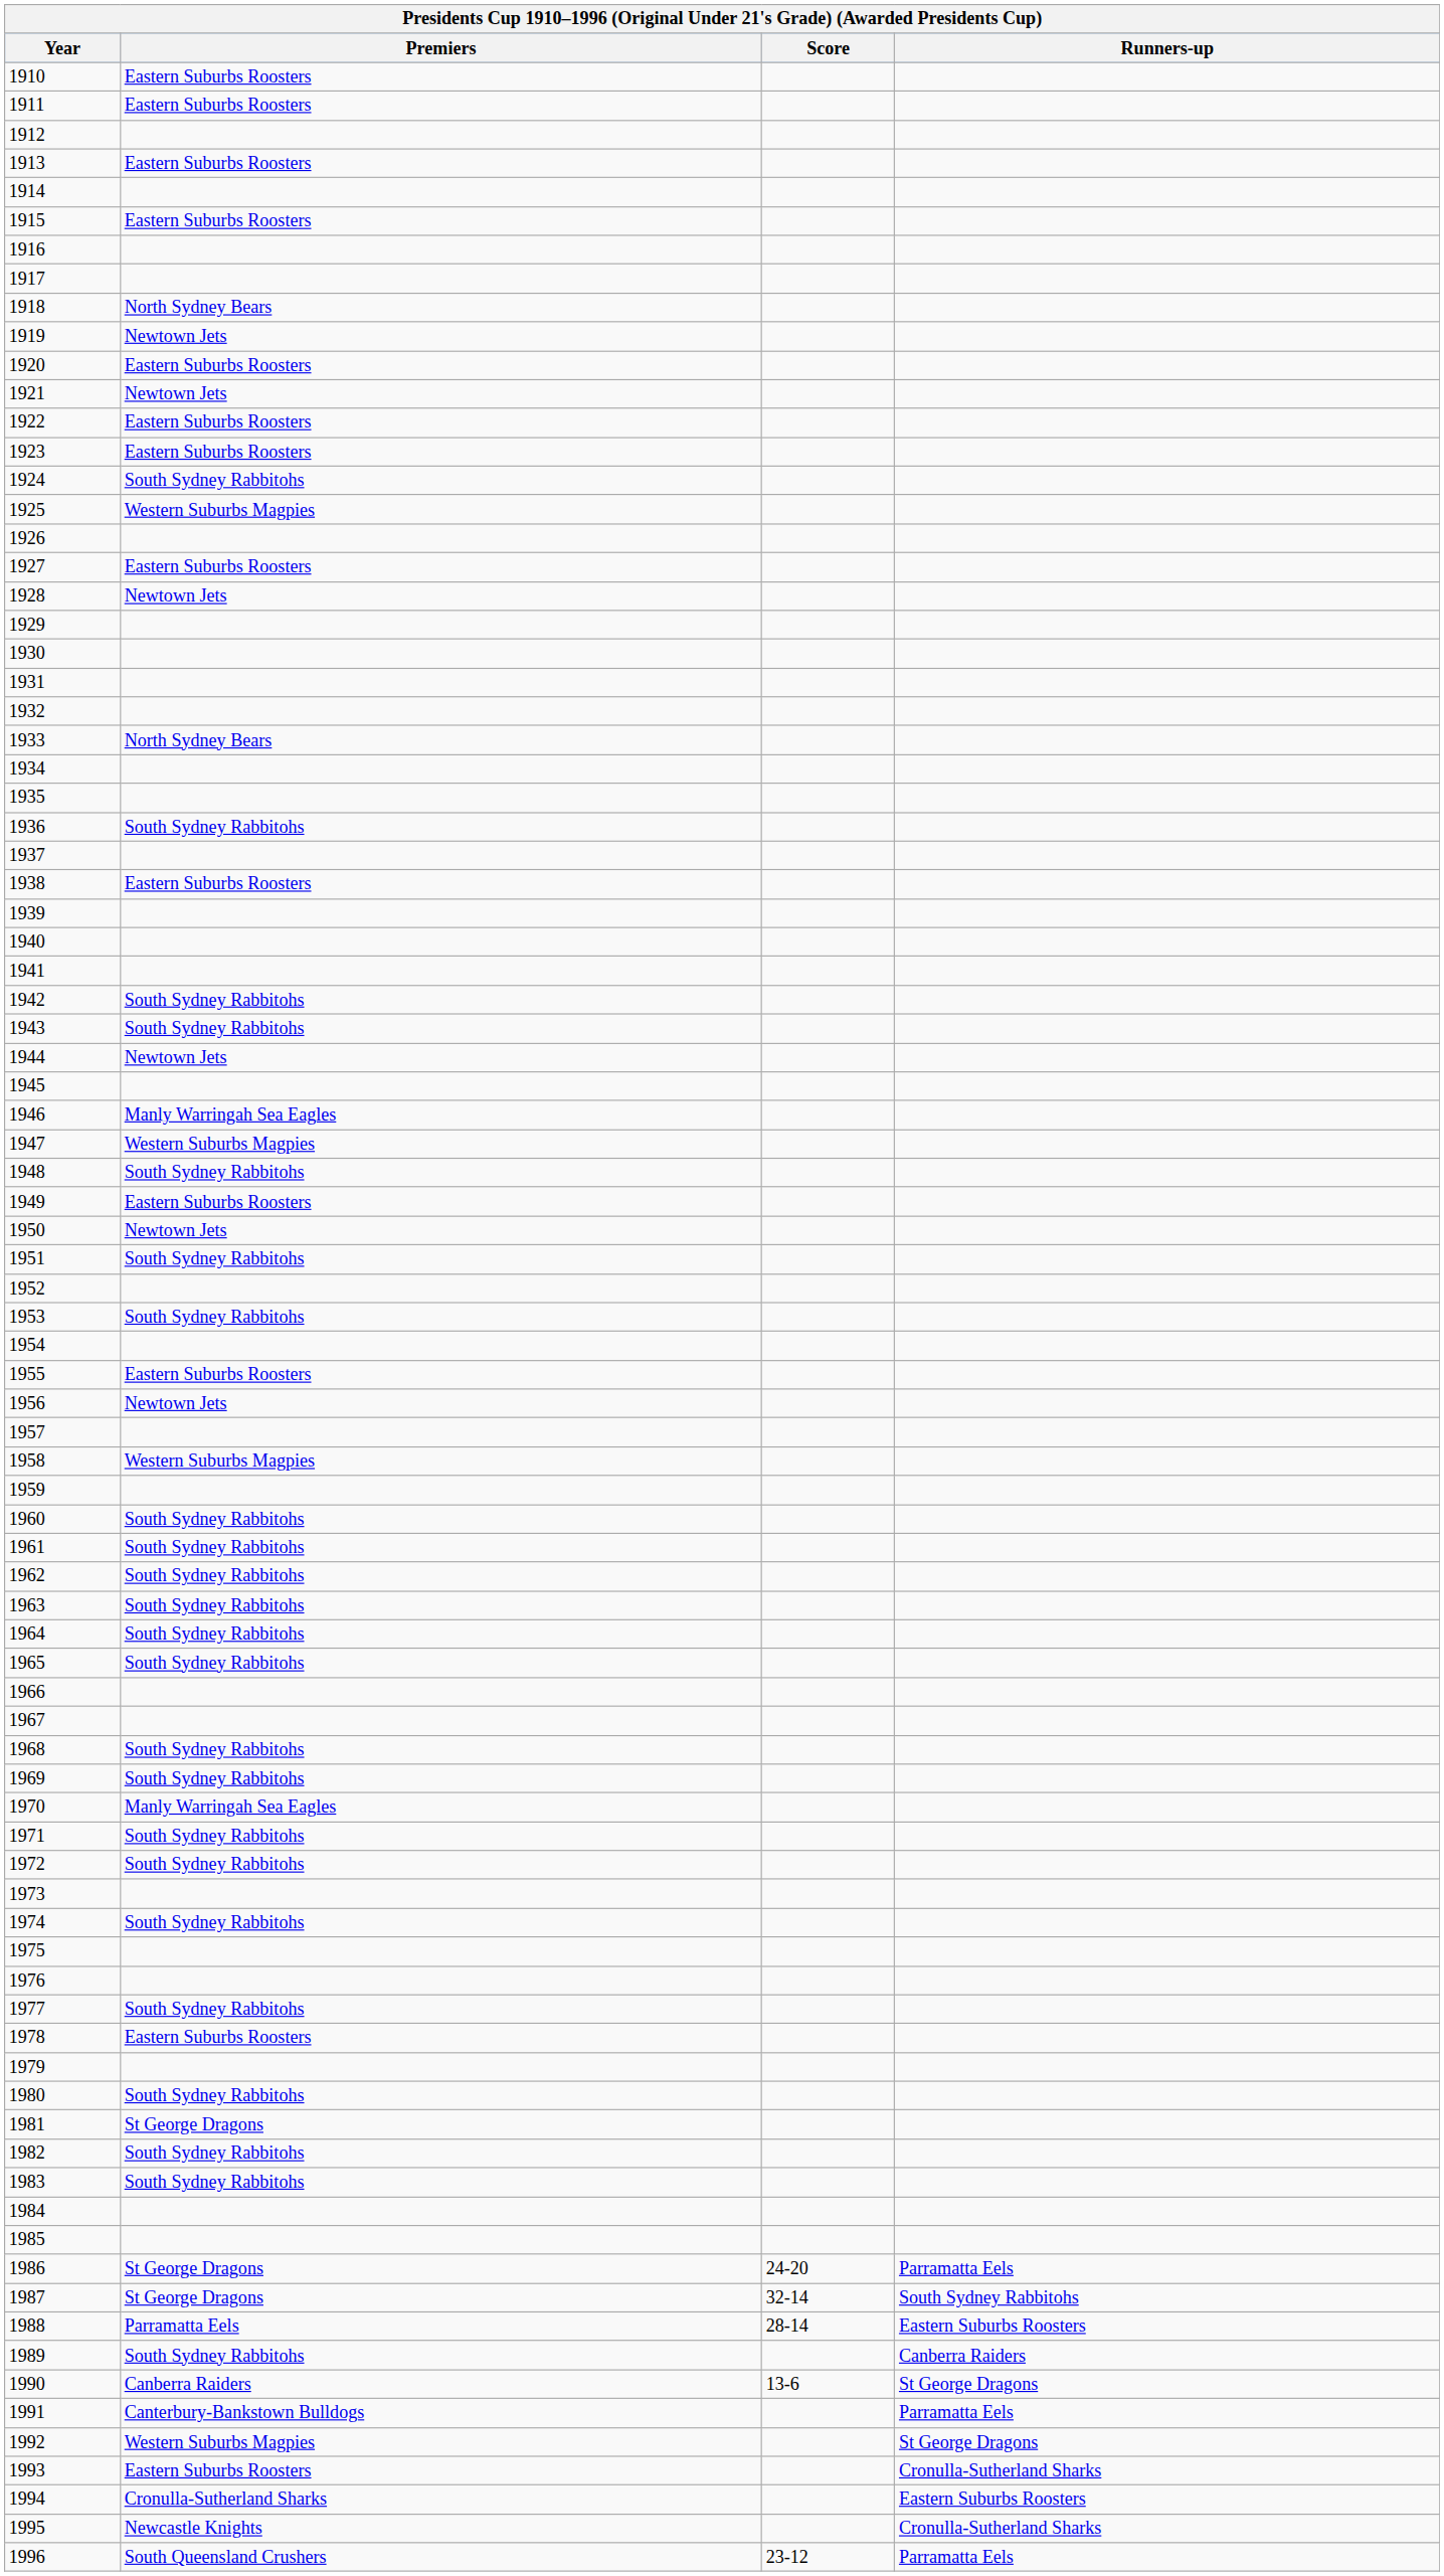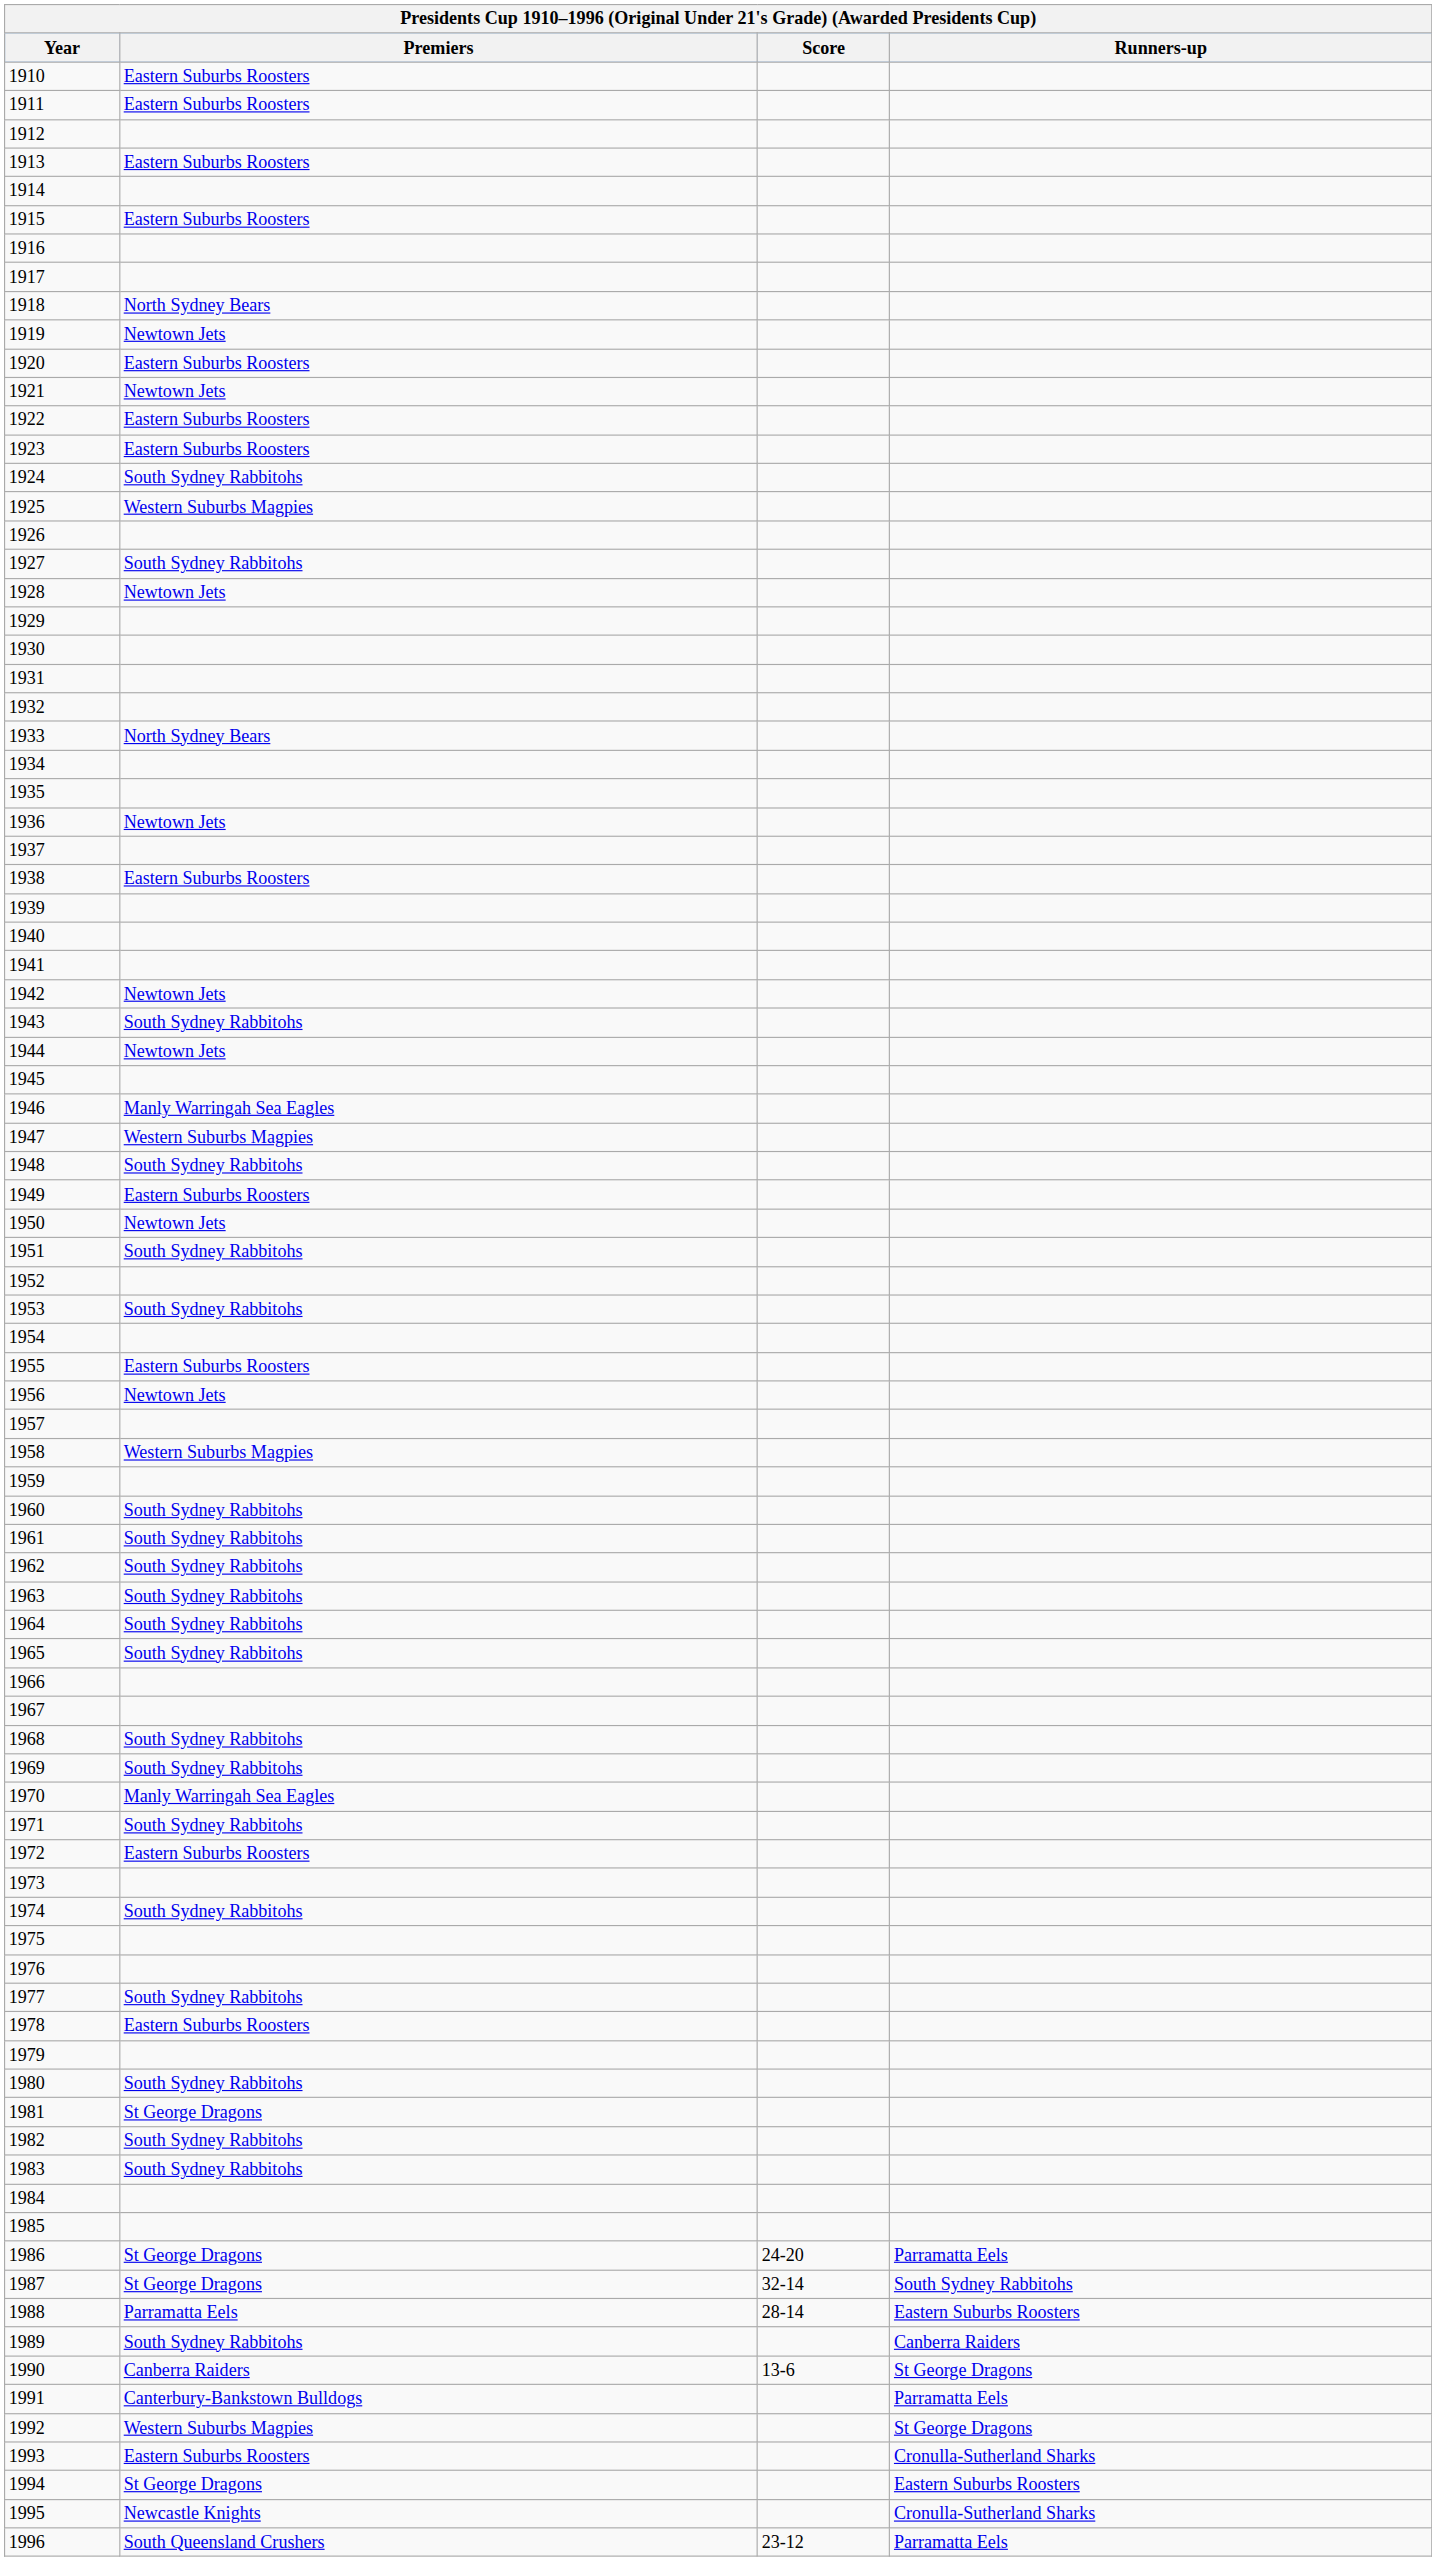 <table class="wikitable mw-collapsible mw-collapsed" cellspacing="0" cellpadding="6" border="1" style="border-collapse:collapse; width:100%;">
 <tr>
 <th colspan="4">Presidents Cup 1910–1996 (Original Under 21's Grade) (Awarded Presidents Cup)</th>
 </tr>
 <tr style="background:#5ca1ed;">
 <th>Year</th>
 <th>Premiers</th>
 <th>Score</th>
 <th>Runners-up</th>
 </tr>
 <tr>
 <td>1910</td>
 <td> <a href='#'>Eastern Suburbs Roosters</a></td>
 <td></td>
 <td></td>
 </tr>
 <tr>
 <td>1911</td>
 <td> <a href='#'>Eastern Suburbs Roosters</a></td>
 <td></td>
 <td></td>
 </tr>
 <tr>
 <td>1912</td>
 <td></td>
 <td></td>
 <td></td>
 </tr>
 <tr>
 <td>1913</td>
 <td> <a href='#'>Eastern Suburbs Roosters</a></td>
 <td></td>
 <td></td>
 </tr>
 <tr>
 <td>1914</td>
 <td></td>
 <td></td>
 <td></td>
 </tr>
 <tr>
 <td>1915</td>
 <td> <a href='#'>Eastern Suburbs Roosters</a></td>
 <td></td>
 <td></td>
 </tr>
 <tr>
 <td>1916</td>
 <td></td>
 <td></td>
 <td></td>
 </tr>
 <tr>
 <td>1917</td>
 <td></td>
 <td></td>
 <td></td>
 </tr>
 <tr>
 <td>1918</td>
 <td> <a href='#'>North Sydney Bears</a></td>
 <td></td>
 <td></td>
 </tr>
 <tr>
 <td>1919</td>
 <td> <a href='#'>Newtown Jets</a></td>
 <td></td>
 <td></td>
 </tr>
 <tr>
 <td>1920</td>
 <td> <a href='#'>Eastern Suburbs Roosters</a></td>
 <td></td>
 <td></td>
 </tr>
 <tr>
 <td>1921</td>
 <td> <a href='#'>Newtown Jets</a></td>
 <td></td>
 <td></td>
 </tr>
 <tr>
 <td>1922</td>
 <td> <a href='#'>Eastern Suburbs Roosters</a></td>
 <td></td>
 <td></td>
 </tr>
 <tr>
 <td>1923</td>
 <td> <a href='#'>Eastern Suburbs Roosters</a></td>
 <td></td>
 <td></td>
 </tr>
 <tr>
 <td>1924</td>
 <td> <a href='#'>South Sydney Rabbitohs</a></td>
 <td></td>
 <td></td>
 </tr>
 <tr>
 <td>1925</td>
 <td> <a href='#'>Western Suburbs Magpies</a></td>
 <td></td>
 <td></td>
 </tr>
 <tr>
 <td>1926</td>
 <td></td>
 <td></td>
 <td></td>
 </tr>
 <tr>
 <td>1927</td>
-<td> <a href='#'>Eastern Suburbs Roosters</a></td>
+<td> <a href='#'>South Sydney Rabbitohs</a></td>
 <td></td>
 <td></td>
 </tr>
 <tr>
 <td>1928</td>
 <td> <a href='#'>Newtown Jets</a></td>
 <td></td>
 <td></td>
 </tr>
 <tr>
 <td>1929</td>
 <td></td>
 <td></td>
 <td></td>
 </tr>
 <tr>
 <td>1930</td>
 <td></td>
 <td></td>
 <td></td>
 </tr>
 <tr>
 <td>1931</td>
 <td></td>
 <td></td>
 <td></td>
 </tr>
 <tr>
 <td>1932</td>
 <td></td>
 <td></td>
 <td></td>
 </tr>
 <tr>
 <td>1933</td>
 <td> <a href='#'>North Sydney Bears</a></td>
 <td></td>
 <td></td>
 </tr>
 <tr>
 <td>1934</td>
 <td></td>
 <td></td>
 <td></td>
 </tr>
 <tr>
 <td>1935</td>
 <td></td>
 <td></td>
 <td></td>
 </tr>
 <tr>
 <td>1936</td>
-<td> <a href='#'>South Sydney Rabbitohs</a></td>
+<td> <a href='#'>Newtown Jets</a></td>
 <td></td>
 <td></td>
 </tr>
 <tr>
 <td>1937</td>
 <td></td>
 <td></td>
 <td></td>
 </tr>
 <tr>
 <td>1938</td>
 <td> <a href='#'>Eastern Suburbs Roosters</a></td>
 <td></td>
 <td></td>
 </tr>
 <tr>
 <td>1939</td>
 <td></td>
 <td></td>
 <td></td>
 </tr>
 <tr>
 <td>1940</td>
 <td></td>
 <td></td>
 <td></td>
 </tr>
 <tr>
 <td>1941</td>
 <td></td>
 <td></td>
 <td></td>
 </tr>
 <tr>
 <td>1942</td>
-<td> <a href='#'>South Sydney Rabbitohs</a></td>
+<td> <a href='#'>Newtown Jets</a></td>
 <td></td>
 <td></td>
 </tr>
 <tr>
 <td>1943</td>
 <td> <a href='#'>South Sydney Rabbitohs</a></td>
 <td></td>
 <td></td>
 </tr>
 <tr>
 <td>1944</td>
 <td> <a href='#'>Newtown Jets</a></td>
 <td></td>
 <td></td>
 </tr>
 <tr>
 <td>1945</td>
 <td></td>
 <td></td>
 <td></td>
 </tr>
 <tr>
 <td>1946</td>
 <td> <a href='#'>Manly Warringah Sea Eagles</a></td>
 <td></td>
 <td></td>
 </tr>
 <tr>
 <td>1947</td>
 <td> <a href='#'>Western Suburbs Magpies</a></td>
 <td></td>
 <td></td>
 </tr>
 <tr>
 <td>1948</td>
 <td> <a href='#'>South Sydney Rabbitohs</a></td>
 <td></td>
 <td></td>
 </tr>
 <tr>
 <td>1949</td>
 <td> <a href='#'>Eastern Suburbs Roosters</a></td>
 <td></td>
 <td></td>
 </tr>
 <tr>
 <td>1950</td>
 <td> <a href='#'>Newtown Jets</a></td>
 <td></td>
 <td></td>
 </tr>
 <tr>
 <td>1951</td>
 <td> <a href='#'>South Sydney Rabbitohs</a></td>
 <td></td>
 <td></td>
 </tr>
 <tr>
 <td>1952</td>
 <td></td>
 <td></td>
 <td></td>
 </tr>
 <tr>
 <td>1953</td>
 <td> <a href='#'>South Sydney Rabbitohs</a></td>
 <td></td>
 <td></td>
 </tr>
 <tr>
 <td>1954</td>
 <td></td>
 <td></td>
 <td></td>
 </tr>
 <tr>
 <td>1955</td>
 <td> <a href='#'>Eastern Suburbs Roosters</a></td>
 <td></td>
 <td></td>
 </tr>
 <tr>
 <td>1956</td>
 <td> <a href='#'>Newtown Jets</a></td>
 <td></td>
 <td></td>
 </tr>
 <tr>
 <td>1957</td>
 <td></td>
 <td></td>
 <td></td>
 </tr>
 <tr>
 <td>1958</td>
 <td> <a href='#'>Western Suburbs Magpies</a></td>
 <td></td>
 <td></td>
 </tr>
 <tr>
 <td>1959</td>
 <td></td>
 <td></td>
 <td></td>
 </tr>
 <tr>
 <td>1960</td>
 <td> <a href='#'>South Sydney Rabbitohs</a></td>
 <td></td>
 <td></td>
 </tr>
 <tr>
 <td>1961</td>
 <td> <a href='#'>South Sydney Rabbitohs</a></td>
 <td></td>
 <td></td>
 </tr>
 <tr>
 <td>1962</td>
 <td> <a href='#'>South Sydney Rabbitohs</a></td>
 <td></td>
 <td></td>
 </tr>
 <tr>
 <td>1963</td>
 <td> <a href='#'>South Sydney Rabbitohs</a></td>
 <td></td>
 <td></td>
 </tr>
 <tr>
 <td>1964</td>
 <td> <a href='#'>South Sydney Rabbitohs</a></td>
 <td></td>
 <td></td>
 </tr>
 <tr>
 <td>1965</td>
 <td> <a href='#'>South Sydney Rabbitohs</a></td>
 <td></td>
 <td></td>
 </tr>
 <tr>
 <td>1966</td>
 <td></td>
 <td></td>
 <td></td>
 </tr>
 <tr>
 <td>1967</td>
 <td></td>
 <td></td>
 <td></td>
 </tr>
 <tr>
 <td>1968</td>
 <td> <a href='#'>South Sydney Rabbitohs</a></td>
 <td></td>
 <td></td>
 </tr>
 <tr>
 <td>1969</td>
 <td> <a href='#'>South Sydney Rabbitohs</a></td>
 <td></td>
 <td></td>
 </tr>
 <tr>
 <td>1970</td>
 <td> <a href='#'>Manly Warringah Sea Eagles</a></td>
 <td></td>
 <td></td>
 </tr>
 <tr>
 <td>1971</td>
 <td> <a href='#'>South Sydney Rabbitohs</a></td>
 <td></td>
 <td></td>
 </tr>
 <tr>
 <td>1972</td>
-<td> <a href='#'>South Sydney Rabbitohs</a></td>
+<td> <a href='#'>Eastern Suburbs Roosters</a></td>
 <td></td>
 <td></td>
 </tr>
 <tr>
 <td>1973</td>
 <td></td>
 <td></td>
 <td></td>
 </tr>
 <tr>
 <td>1974</td>
 <td> <a href='#'>South Sydney Rabbitohs</a></td>
 <td></td>
 <td></td>
 </tr>
 <tr>
 <td>1975</td>
 <td></td>
 <td></td>
 <td></td>
 </tr>
 <tr>
 <td>1976</td>
 <td></td>
 <td></td>
 <td></td>
 </tr>
 <tr>
 <td>1977</td>
 <td> <a href='#'>South Sydney Rabbitohs</a></td>
 <td></td>
 <td></td>
 </tr>
 <tr>
 <td>1978</td>
 <td> <a href='#'>Eastern Suburbs Roosters</a></td>
 <td></td>
 <td></td>
 </tr>
 <tr>
 <td>1979</td>
 <td></td>
 <td></td>
 <td></td>
 </tr>
 <tr>
 <td>1980</td>
 <td> <a href='#'>South Sydney Rabbitohs</a></td>
 <td></td>
 <td></td>
 </tr>
 <tr>
 <td>1981</td>
 <td> <a href='#'>St George Dragons</a></td>
 <td></td>
 <td></td>
 </tr>
 <tr>
 <td>1982</td>
 <td> <a href='#'>South Sydney Rabbitohs</a></td>
 <td></td>
 <td></td>
 </tr>
 <tr>
 <td>1983</td>
 <td> <a href='#'>South Sydney Rabbitohs</a></td>
 <td></td>
 <td></td>
 </tr>
 <tr>
 <td>1984</td>
 <td></td>
 <td></td>
 <td></td>
 </tr>
 <tr>
 <td>1985</td>
 <td></td>
 <td></td>
 <td></td>
 </tr>
 <tr>
 <td>1986</td>
 <td> <a href='#'>St George Dragons</a></td>
 <td>24-20</td>
 <td> <a href='#'>Parramatta Eels</a></td>
 </tr>
 <tr>
 <td>1987</td>
 <td> <a href='#'>St George Dragons</a></td>
 <td>32-14</td>
 <td> <a href='#'>South Sydney Rabbitohs</a></td>
 </tr>
 <tr>
 <td>1988</td>
 <td> <a href='#'>Parramatta Eels</a></td>
 <td>28-14</td>
 <td> <a href='#'>Eastern Suburbs Roosters</a></td>
 </tr>
 <tr>
 <td>1989</td>
 <td> <a href='#'>South Sydney Rabbitohs</a></td>
 <td></td>
 <td> <a href='#'>Canberra Raiders</a></td>
 </tr>
 <tr>
 <td>1990</td>
 <td> <a href='#'>Canberra Raiders</a></td>
 <td>13-6</td>
 <td> <a href='#'>St George Dragons</a></td>
 </tr>
 <tr>
 <td>1991</td>
 <td> <a href='#'>Canterbury-Bankstown Bulldogs</a></td>
 <td></td>
 <td> <a href='#'>Parramatta Eels</a></td>
 </tr>
 <tr>
 <td>1992</td>
 <td> <a href='#'>Western Suburbs Magpies</a></td>
 <td></td>
 <td> <a href='#'>St George Dragons</a></td>
 </tr>
 <tr>
 <td>1993</td>
 <td> <a href='#'>Eastern Suburbs Roosters</a></td>
 <td></td>
 <td> <a href='#'>Cronulla-Sutherland Sharks</a></td>
 </tr>
 <tr>
 <td>1994</td>
-<td> <a href='#'>Cronulla-Sutherland Sharks</a></td>
+<td> <a href='#'>St George Dragons</a></td>
 <td></td>
 <td> <a href='#'>Eastern Suburbs Roosters</a></td>
 </tr>
 <tr>
 <td>1995</td>
 <td> <a href='#'>Newcastle Knights</a></td>
 <td></td>
 <td> <a href='#'>Cronulla-Sutherland Sharks</a></td>
 </tr>
 <tr>
 <td>1996</td>
 <td> <a href='#'>South Queensland Crushers</a></td>
 <td>23-12</td>
 <td> <a href='#'>Parramatta Eels</a></td>
 </tr>
 </table>
